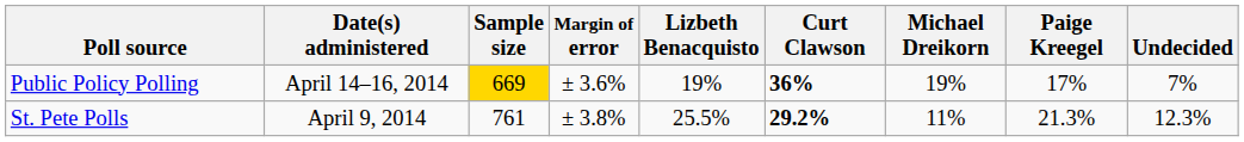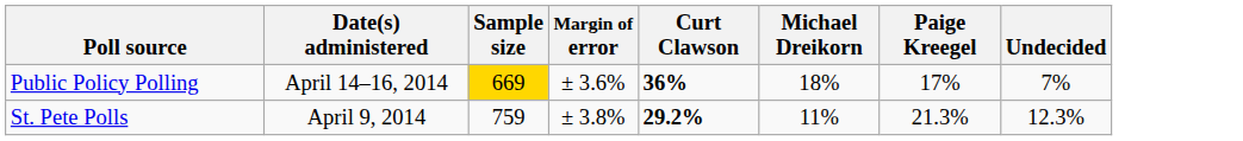 <table class="wikitable">
 <tr valign= bottom>
 <th style="width:180px;">Poll source</th>
 <th style="width:140px;">Date(s)<br>administered</th>
 <th class=small>Sample<br>size</th>
 <th class=small><small>Margin of</small><br>error</th>
-<th style="width:80px;">Lizbeth<br>Benacquisto</th>
 <th style="width:80px;">Curt<br>Clawson</th>
 <th style="width:80px;">Michael<br>Dreikorn</th>
 <th style="width:80px;">Paige<br>Kreegel</th>
 <th style="width:40px;">Undecided</th>
 </tr>
 <tr>
 <td><a href='#'>Public Policy Polling</a></td>
 <td align=center>April 14–16, 2014</td>
 <td align=center style="background: gold;">669</td>
 <td align=center>± 3.6%</td>
-<td align=center>19%</td>
 <td><strong>36%</strong></td>
-<td align=center>19%</td>
+<td align=center>18%</td>
 <td align=center>17%</td>
 <td align=center>7%</td>
 </tr>
 <tr>
 <td><a href='#'>St. Pete Polls</a></td>
 <td align=center>April 9, 2014</td>
-<td align=center>761</td>
+<td align=center>759</td>
 <td align=center>± 3.8%</td>
-<td align=center>25.5%</td>
 <td><strong>29.2%</strong></td>
 <td align=center>11%</td>
 <td align=center>21.3%</td>
 <td align=center>12.3%</td>
 </tr>
 </table>
